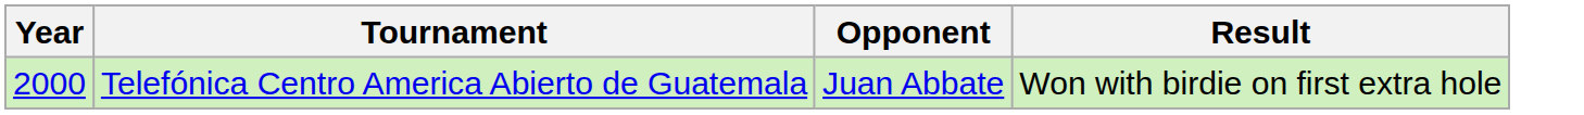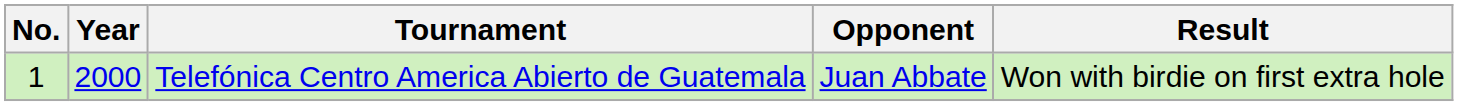 <table class="wikitable" style="font-size:95%;">
 <tr>
+<th>No.</th>
 <th>Year</th>
 <th>Tournament</th>
 <th>Opponent</th>
 <th>Result</th>
 </tr>
 <tr style="background:#D0F0C0;">
+<td align=center>1</td>
 <td><a href='#'>2000</a></td>
 <td><a href='#'>Telefónica Centro America Abierto de Guatemala</a></td>
 <td> <a href='#'>Juan Abbate</a></td>
 <td>Won with birdie on first extra hole</td>
 </tr>
 </table>
